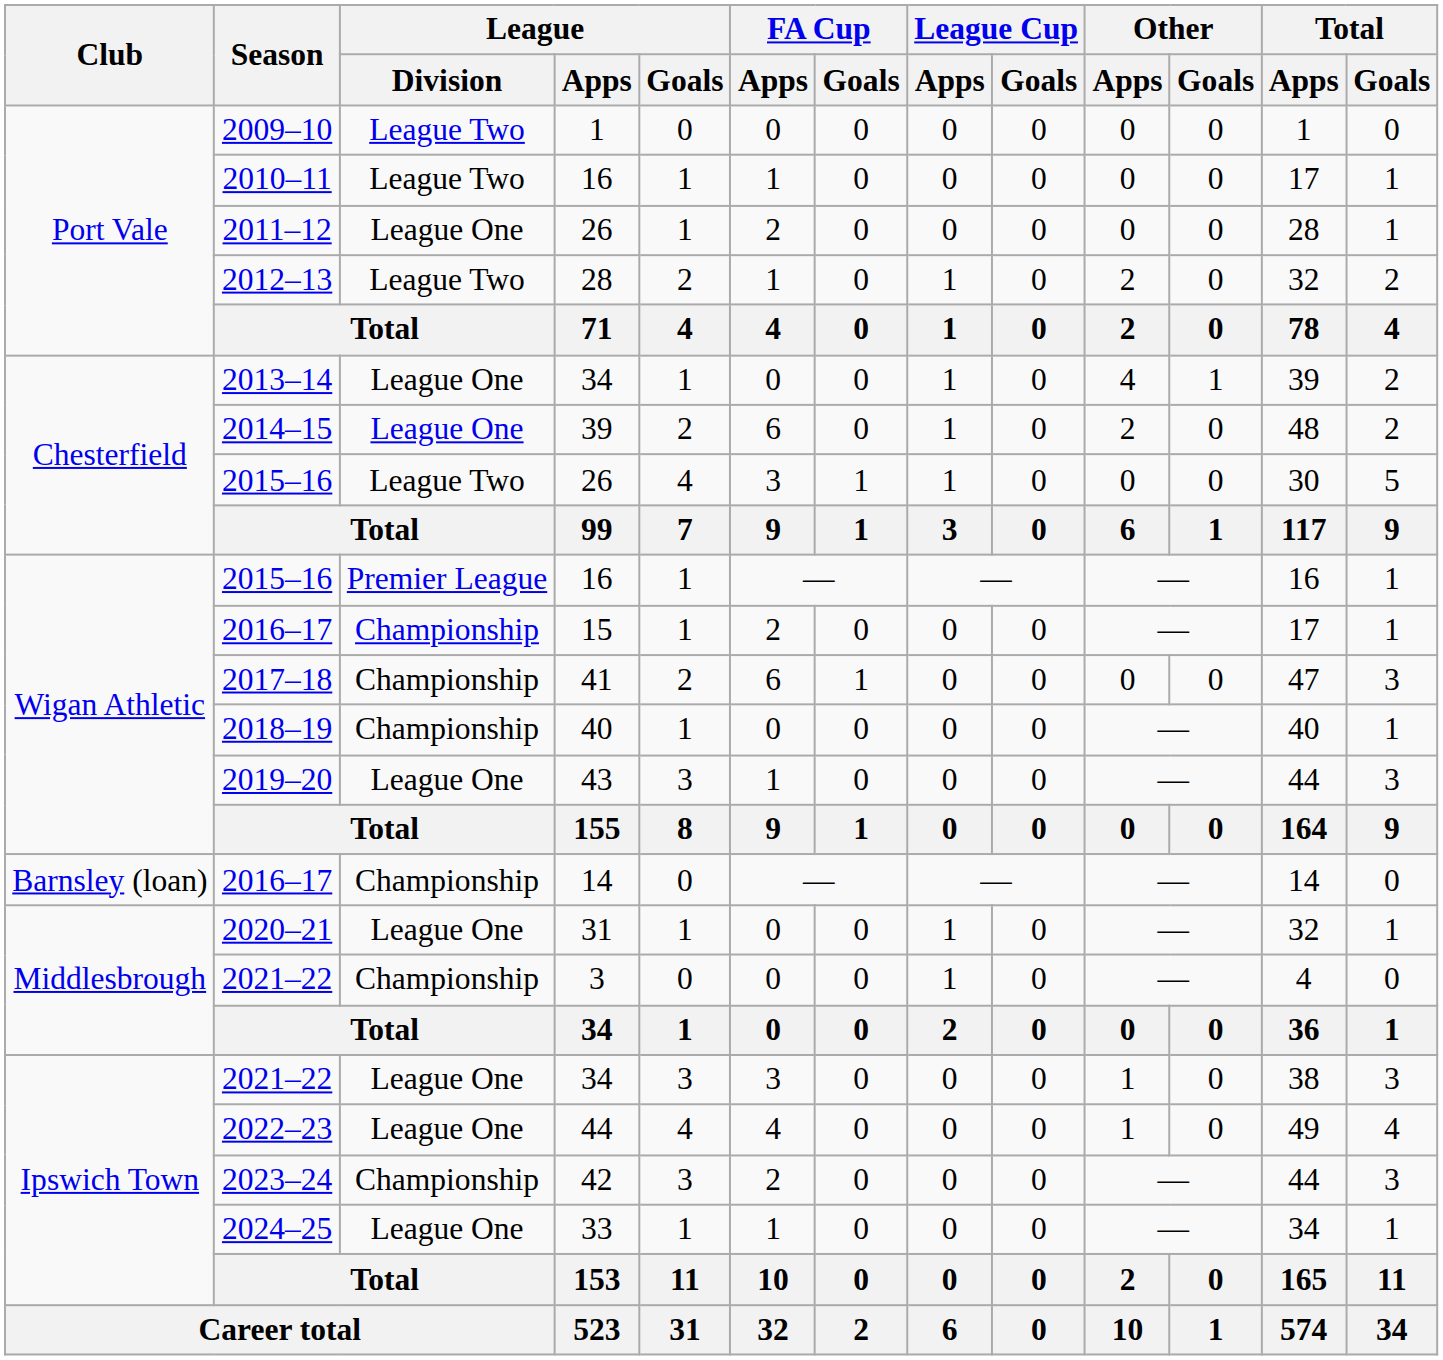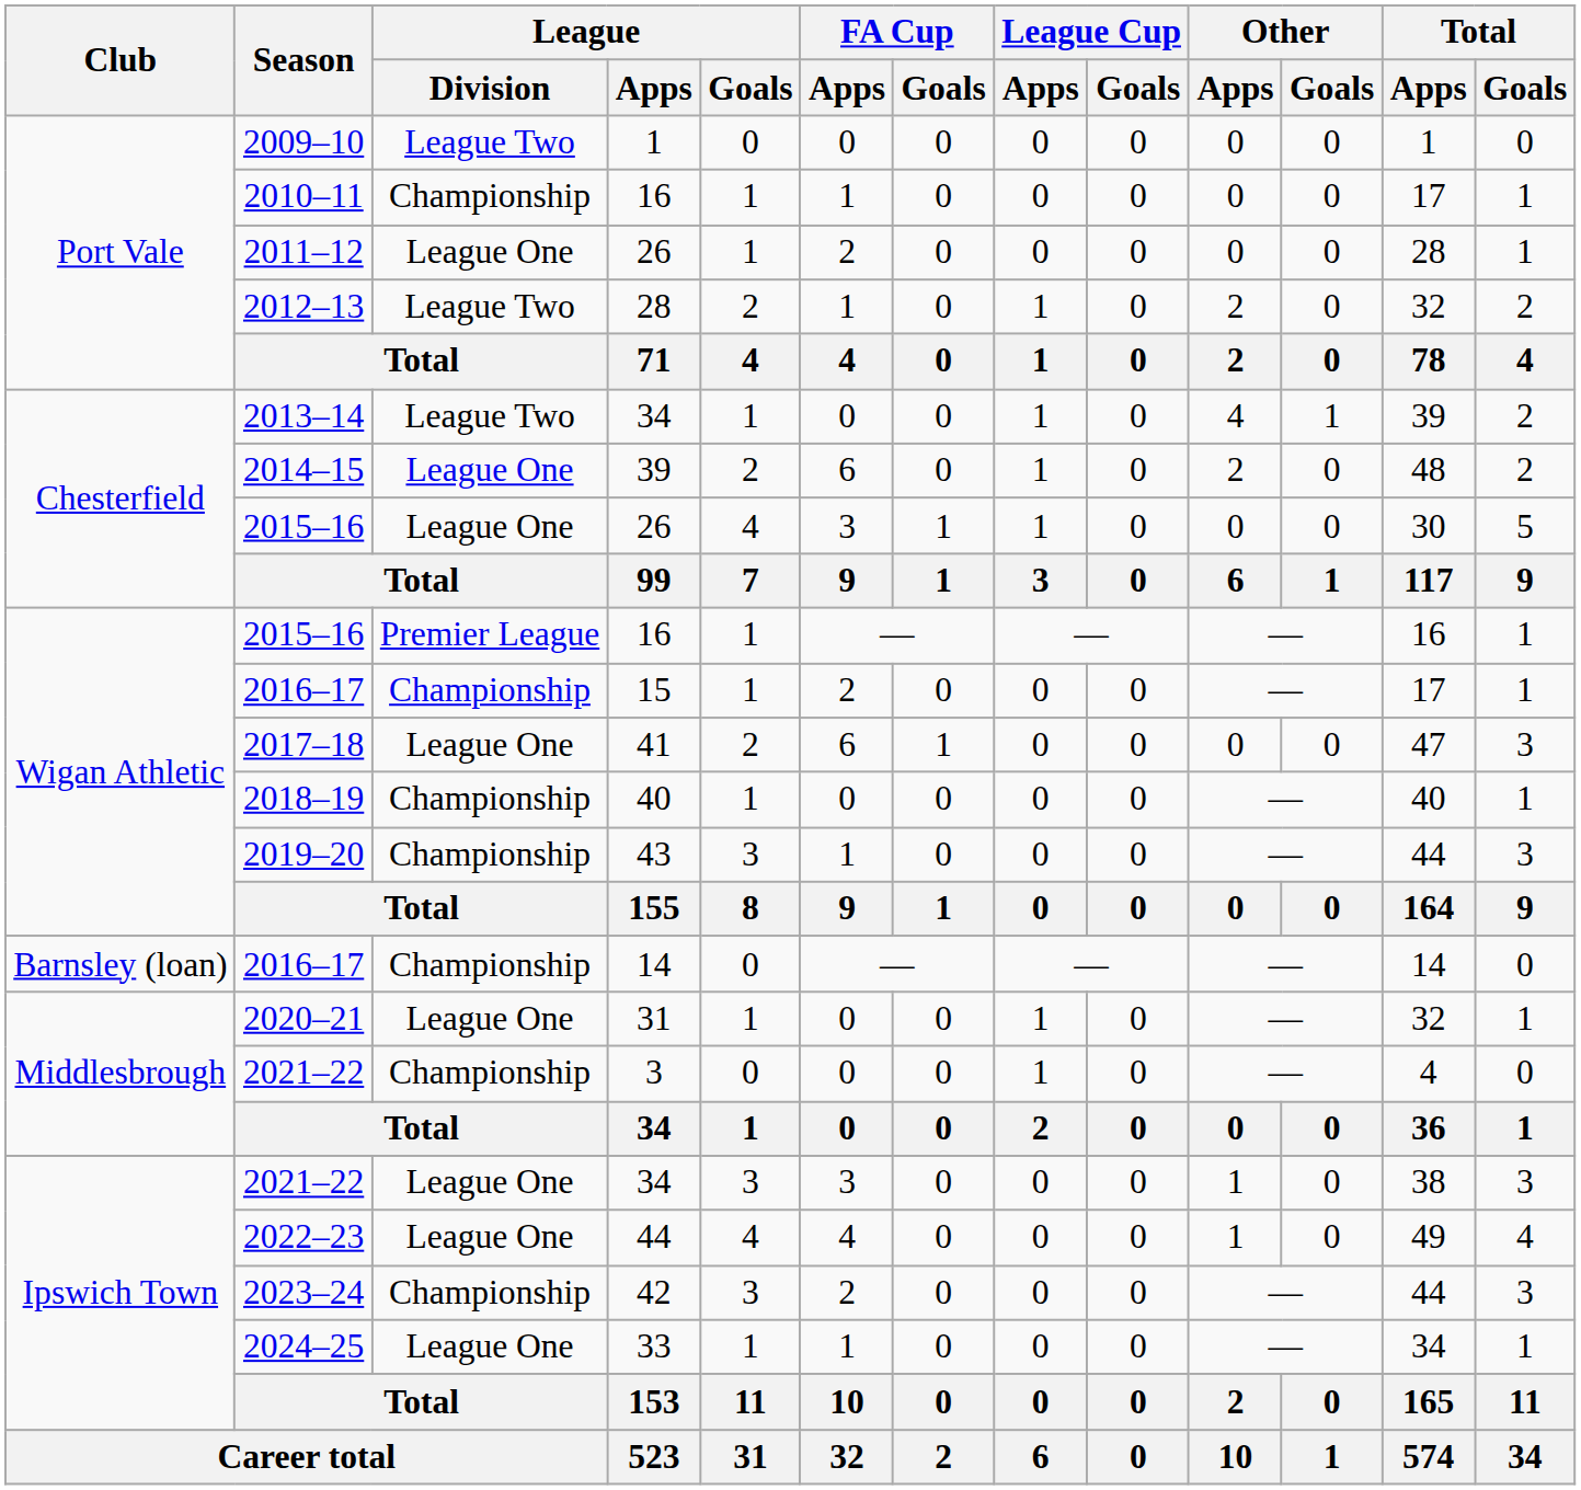 <table class=wikitable style=text-align:center>
 <tr>
 <th rowspan=2>Club</th>
 <th rowspan=2>Season</th>
 <th colspan=3>League</th>
 <th colspan=2><a href='#'>FA Cup</a></th>
 <th colspan=2><a href='#'>League Cup</a></th>
 <th colspan=2>Other</th>
 <th colspan=2>Total</th>
 </tr>
 <tr>
 <th>Division</th>
 <th>Apps</th>
 <th>Goals</th>
 <th>Apps</th>
 <th>Goals</th>
 <th>Apps</th>
 <th>Goals</th>
 <th>Apps</th>
 <th>Goals</th>
 <th>Apps</th>
 <th>Goals</th>
 </tr>
 <tr>
 <td rowspan=5><a href='#'>Port Vale</a></td>
 <td><a href='#'>2009–10</a></td>
 <td><a href='#'>League Two</a></td>
 <td>1</td>
 <td>0</td>
 <td>0</td>
 <td>0</td>
 <td>0</td>
 <td>0</td>
 <td>0</td>
 <td>0</td>
 <td>1</td>
 <td>0</td>
 </tr>
 <tr>
 <td><a href='#'>2010–11</a></td>
-<td>League Two</td>
+<td>Championship</td>
 <td>16</td>
 <td>1</td>
 <td>1</td>
 <td>0</td>
 <td>0</td>
 <td>0</td>
 <td>0</td>
 <td>0</td>
 <td>17</td>
 <td>1</td>
 </tr>
 <tr>
 <td><a href='#'>2011–12</a></td>
 <td>League One</td>
 <td>26</td>
 <td>1</td>
 <td>2</td>
 <td>0</td>
 <td>0</td>
 <td>0</td>
 <td>0</td>
 <td>0</td>
 <td>28</td>
 <td>1</td>
 </tr>
 <tr>
 <td><a href='#'>2012–13</a></td>
 <td>League Two</td>
 <td>28</td>
 <td>2</td>
 <td>1</td>
 <td>0</td>
 <td>1</td>
 <td>0</td>
 <td>2</td>
 <td>0</td>
 <td>32</td>
 <td>2</td>
 </tr>
 <tr>
 <th colspan=2>Total</th>
 <th>71</th>
 <th>4</th>
 <th>4</th>
 <th>0</th>
 <th>1</th>
 <th>0</th>
 <th>2</th>
 <th>0</th>
 <th>78</th>
 <th>4</th>
 </tr>
 <tr>
 <td rowspan=4><a href='#'>Chesterfield</a></td>
 <td><a href='#'>2013–14</a></td>
-<td>League One</td>
+<td>League Two</td>
 <td>34</td>
 <td>1</td>
 <td>0</td>
 <td>0</td>
 <td>1</td>
 <td>0</td>
 <td>4</td>
 <td>1</td>
 <td>39</td>
 <td>2</td>
 </tr>
 <tr>
 <td><a href='#'>2014–15</a></td>
 <td><a href='#'>League One</a></td>
 <td>39</td>
 <td>2</td>
 <td>6</td>
 <td>0</td>
 <td>1</td>
 <td>0</td>
 <td>2</td>
 <td>0</td>
 <td>48</td>
 <td>2</td>
 </tr>
 <tr>
 <td><a href='#'>2015–16</a></td>
-<td>League Two</td>
+<td>League One</td>
 <td>26</td>
 <td>4</td>
 <td>3</td>
 <td>1</td>
 <td>1</td>
 <td>0</td>
 <td>0</td>
 <td>0</td>
 <td>30</td>
 <td>5</td>
 </tr>
 <tr>
 <th colspan=2>Total</th>
 <th>99</th>
 <th>7</th>
 <th>9</th>
 <th>1</th>
 <th>3</th>
 <th>0</th>
 <th>6</th>
 <th>1</th>
 <th>117</th>
 <th>9</th>
 </tr>
 <tr>
 <td rowspan=6><a href='#'>Wigan Athletic</a></td>
 <td><a href='#'>2015–16</a></td>
 <td><a href='#'>Premier League</a></td>
 <td>16</td>
 <td>1</td>
 <td colspan=2>—</td>
 <td colspan=2>—</td>
 <td colspan=2>—</td>
 <td>16</td>
 <td>1</td>
 </tr>
 <tr>
 <td><a href='#'>2016–17</a></td>
 <td><a href='#'>Championship</a></td>
 <td>15</td>
 <td>1</td>
 <td>2</td>
 <td>0</td>
 <td>0</td>
 <td>0</td>
 <td colspan=2>—</td>
 <td>17</td>
 <td>1</td>
 </tr>
 <tr>
 <td><a href='#'>2017–18</a></td>
-<td>Championship</td>
+<td>League One</td>
 <td>41</td>
 <td>2</td>
 <td>6</td>
 <td>1</td>
 <td>0</td>
 <td>0</td>
 <td>0</td>
 <td>0</td>
 <td>47</td>
 <td>3</td>
 </tr>
 <tr>
 <td><a href='#'>2018–19</a></td>
 <td>Championship</td>
 <td>40</td>
 <td>1</td>
 <td>0</td>
 <td>0</td>
 <td>0</td>
 <td>0</td>
 <td colspan=2>—</td>
 <td>40</td>
 <td>1</td>
 </tr>
 <tr>
 <td><a href='#'>2019–20</a></td>
-<td>League One</td>
+<td>Championship</td>
 <td>43</td>
 <td>3</td>
 <td>1</td>
 <td>0</td>
 <td>0</td>
 <td>0</td>
 <td colspan=2>—</td>
 <td>44</td>
 <td>3</td>
 </tr>
 <tr>
 <th colspan=2>Total</th>
 <th>155</th>
 <th>8</th>
 <th>9</th>
 <th>1</th>
 <th>0</th>
 <th>0</th>
 <th>0</th>
 <th>0</th>
 <th>164</th>
 <th>9</th>
 </tr>
 <tr>
 <td><a href='#'>Barnsley</a> (loan)</td>
 <td><a href='#'>2016–17</a></td>
 <td>Championship</td>
 <td>14</td>
 <td>0</td>
 <td colspan=2>—</td>
 <td colspan=2>—</td>
 <td colspan=2>—</td>
 <td>14</td>
 <td>0</td>
 </tr>
 <tr>
 <td rowspan=3><a href='#'>Middlesbrough</a></td>
 <td><a href='#'>2020–21</a></td>
 <td>League One</td>
 <td>31</td>
 <td>1</td>
 <td>0</td>
 <td>0</td>
 <td>1</td>
 <td>0</td>
 <td colspan=2>—</td>
 <td>32</td>
 <td>1</td>
 </tr>
 <tr>
 <td><a href='#'>2021–22</a></td>
 <td>Championship</td>
 <td>3</td>
 <td>0</td>
 <td>0</td>
 <td>0</td>
 <td>1</td>
 <td>0</td>
 <td colspan=2>—</td>
 <td>4</td>
 <td>0</td>
 </tr>
 <tr>
 <th colspan=2>Total</th>
 <th>34</th>
 <th>1</th>
 <th>0</th>
 <th>0</th>
 <th>2</th>
 <th>0</th>
 <th>0</th>
 <th>0</th>
 <th>36</th>
 <th>1</th>
 </tr>
 <tr>
 <td rowspan=5><a href='#'>Ipswich Town</a></td>
 <td><a href='#'>2021–22</a></td>
 <td>League One</td>
 <td>34</td>
 <td>3</td>
 <td>3</td>
 <td>0</td>
 <td>0</td>
 <td>0</td>
 <td>1</td>
 <td>0</td>
 <td>38</td>
 <td>3</td>
 </tr>
 <tr>
 <td><a href='#'>2022–23</a></td>
 <td>League One</td>
 <td>44</td>
 <td>4</td>
 <td>4</td>
 <td>0</td>
 <td>0</td>
 <td>0</td>
 <td>1</td>
 <td>0</td>
 <td>49</td>
 <td>4</td>
 </tr>
 <tr>
 <td><a href='#'>2023–24</a></td>
 <td>Championship</td>
 <td>42</td>
 <td>3</td>
 <td>2</td>
 <td>0</td>
 <td>0</td>
 <td>0</td>
 <td colspan=2>—</td>
 <td>44</td>
 <td>3</td>
 </tr>
 <tr>
 <td><a href='#'>2024–25</a></td>
 <td>League One</td>
 <td>33</td>
 <td>1</td>
 <td>1</td>
 <td>0</td>
 <td>0</td>
 <td>0</td>
 <td colspan=2>—</td>
 <td>34</td>
 <td>1</td>
 </tr>
 <tr>
 <th colspan=2>Total</th>
 <th>153</th>
 <th>11</th>
 <th>10</th>
 <th>0</th>
 <th>0</th>
 <th>0</th>
 <th>2</th>
 <th>0</th>
 <th>165</th>
 <th>11</th>
 </tr>
 <tr>
 <th colspan=3>Career total</th>
 <th>523</th>
 <th>31</th>
 <th>32</th>
 <th>2</th>
 <th>6</th>
 <th>0</th>
 <th>10</th>
 <th>1</th>
 <th>574</th>
 <th>34</th>
 </tr>
 </table>
